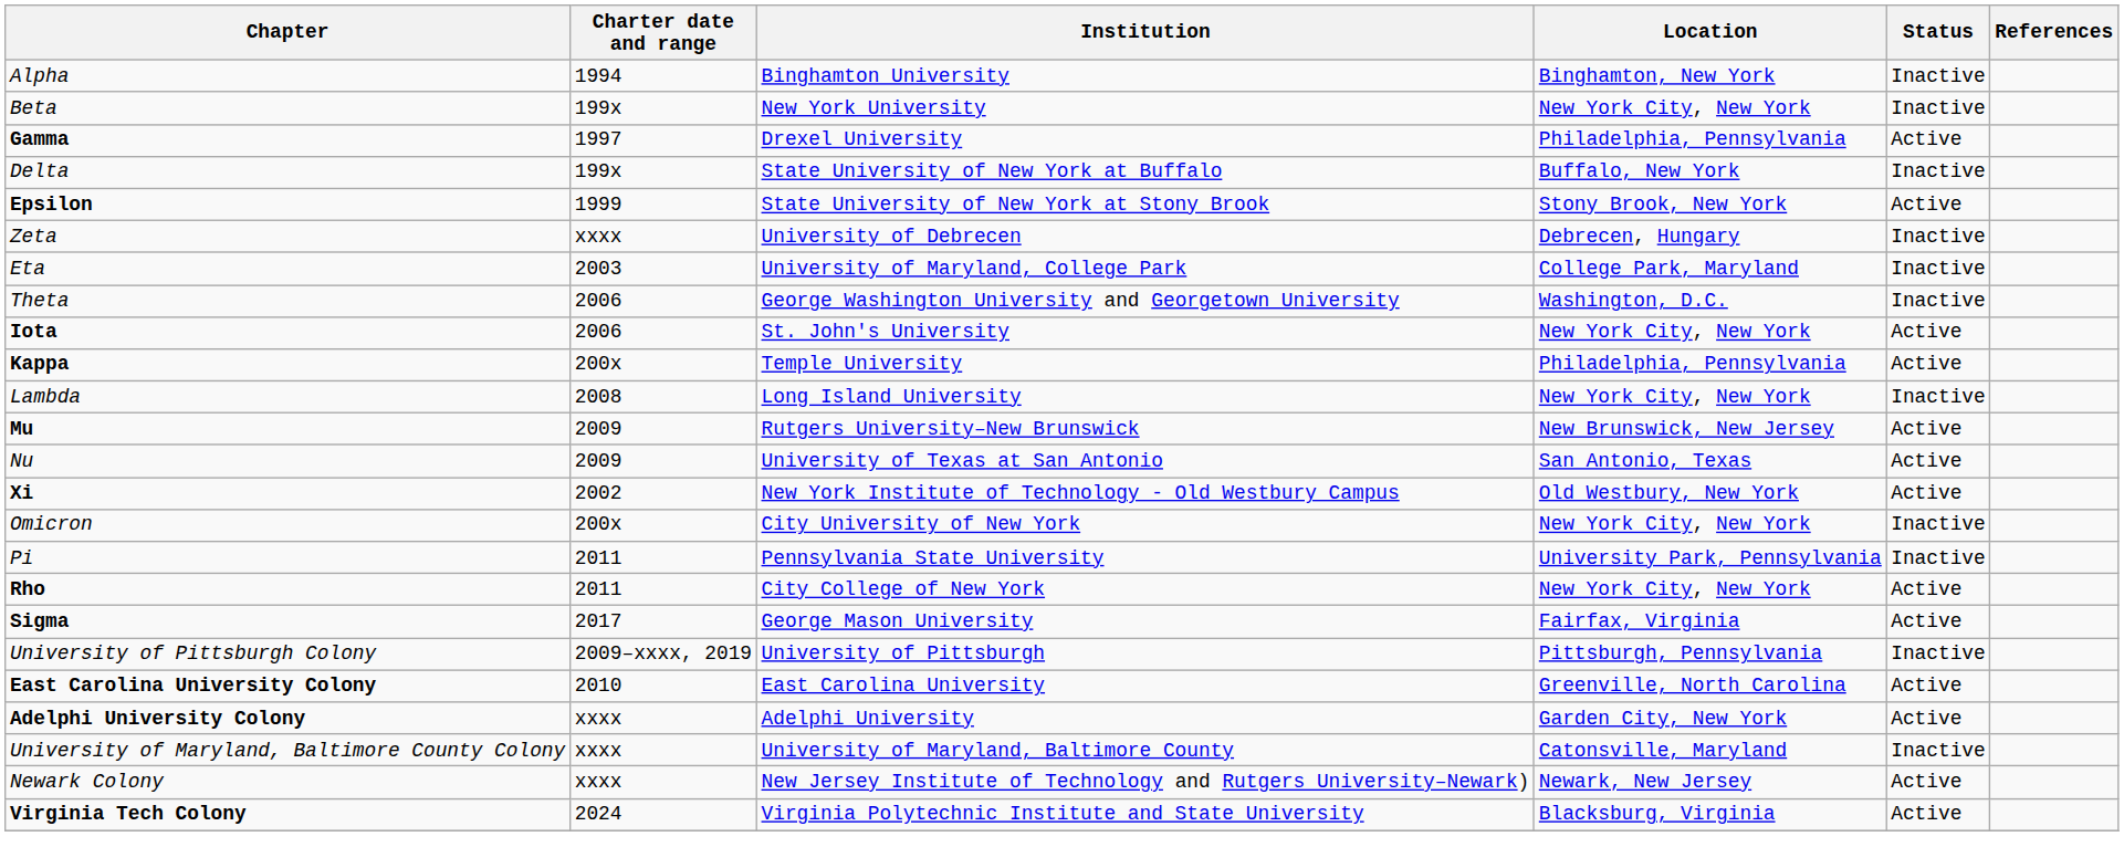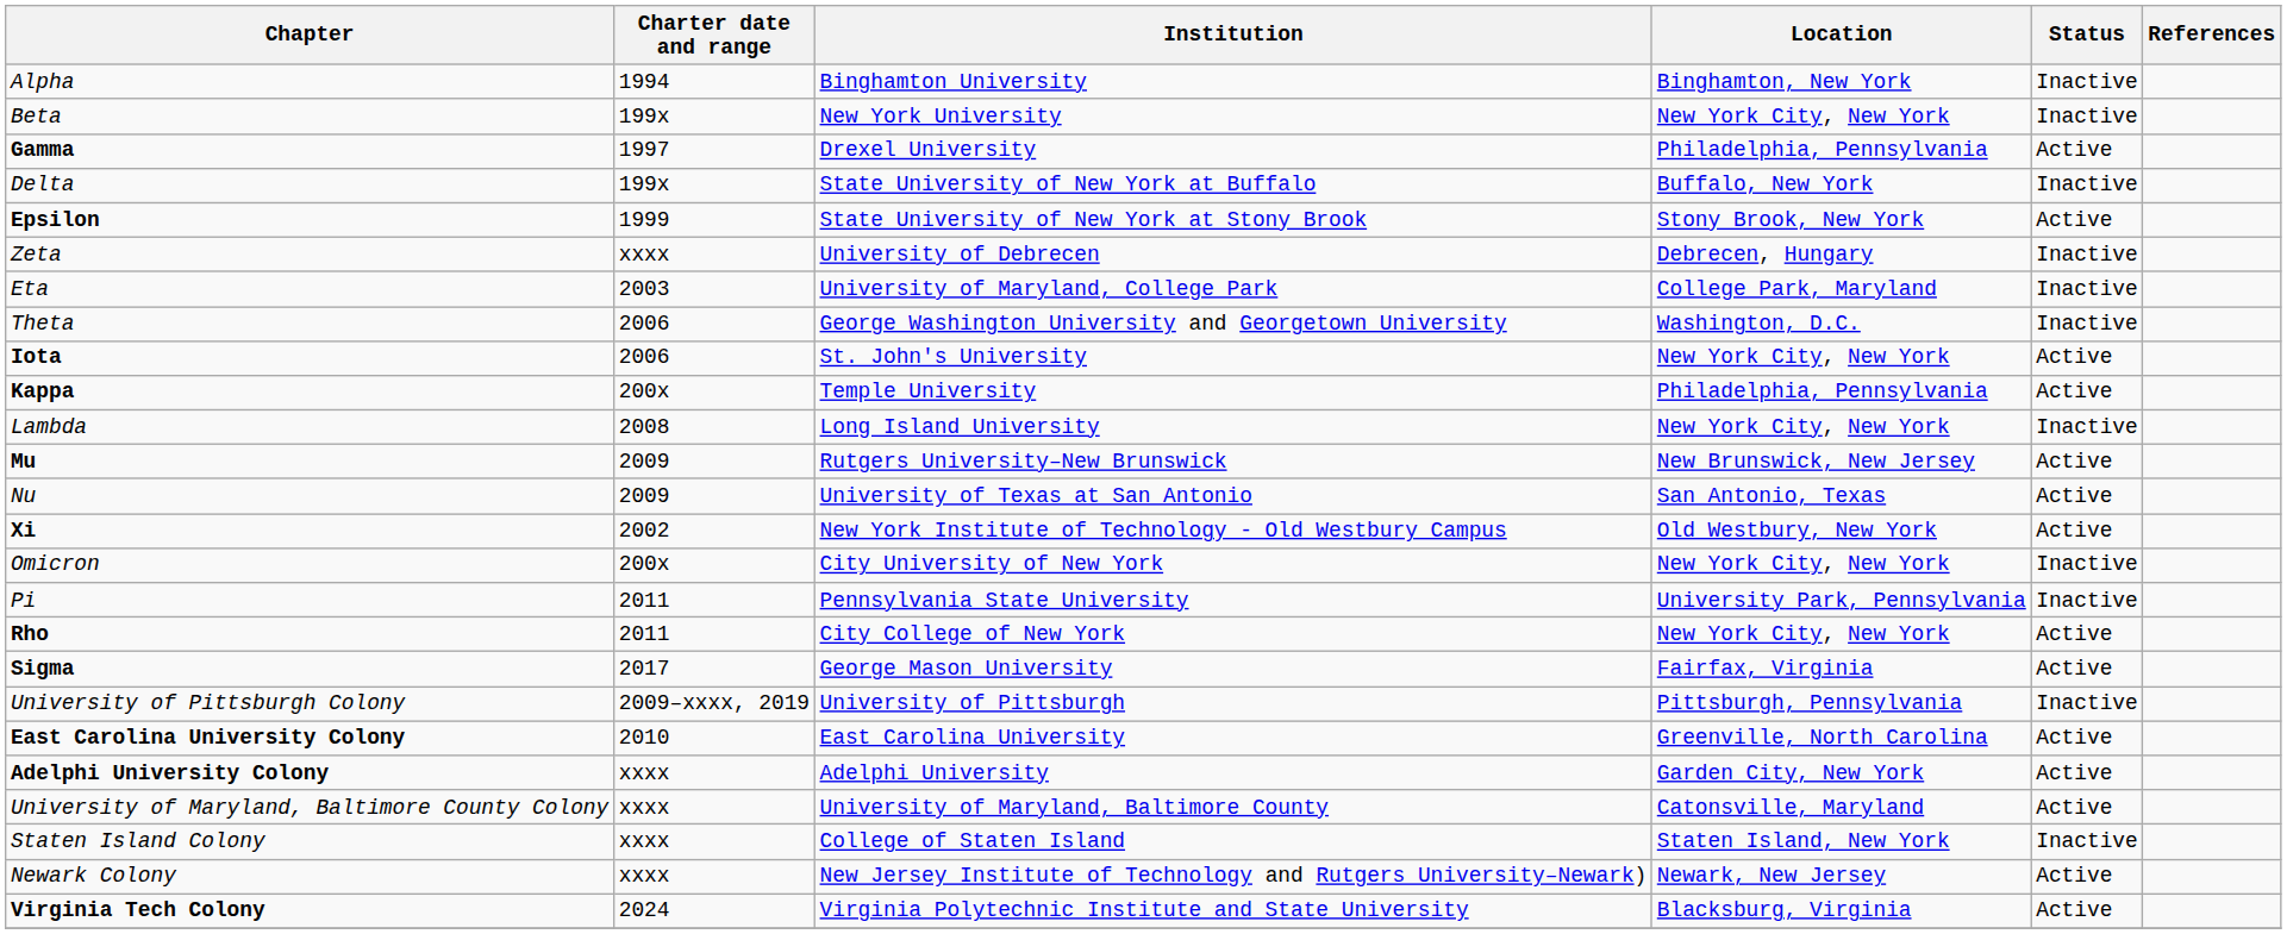 <table class="wikitable sortable">
 <tr>
 <th>Chapter</th>
 <th>Charter date<br>and range</th>
 <th>Institution</th>
 <th>Location</th>
 <th>Status</th>
 <th>References</th>
 </tr>
 <tr>
 <td><em>Alpha</em></td>
 <td>1994</td>
 <td><a href='#'>Binghamton University</a></td>
 <td><a href='#'>Binghamton, New York</a></td>
 <td>Inactive</td>
 <td></td>
 </tr>
 <tr>
 <td><em>Beta</em></td>
 <td>199x</td>
 <td><a href='#'>New York University</a></td>
 <td><a href='#'>New York City</a>, <a href='#'>New York</a></td>
 <td>Inactive</td>
 <td></td>
 </tr>
 <tr>
 <td><strong>Gamma</strong></td>
 <td>1997</td>
 <td><a href='#'>Drexel University</a></td>
 <td><a href='#'>Philadelphia, Pennsylvania</a></td>
 <td>Active</td>
 <td></td>
 </tr>
 <tr>
 <td><em>Delta</em></td>
 <td>199x</td>
 <td><a href='#'>State University of New York at Buffalo</a></td>
 <td><a href='#'>Buffalo, New York</a></td>
 <td>Inactive</td>
 <td></td>
 </tr>
 <tr>
 <td><strong>Epsilon</strong></td>
 <td>1999</td>
 <td><a href='#'>State University of New York at Stony Brook</a></td>
 <td><a href='#'>Stony Brook, New York</a></td>
 <td>Active</td>
 <td></td>
 </tr>
 <tr>
 <td><em>Zeta</em></td>
 <td>xxxx</td>
 <td><a href='#'>University of Debrecen</a></td>
 <td><a href='#'>Debrecen</a>, <a href='#'>Hungary</a></td>
 <td>Inactive</td>
 <td></td>
 </tr>
 <tr>
 <td><em>Eta</em></td>
 <td>2003</td>
 <td><a href='#'>University of Maryland, College Park</a></td>
 <td><a href='#'>College Park, Maryland</a></td>
 <td>Inactive</td>
 <td></td>
 </tr>
 <tr>
 <td><em>Theta</em></td>
 <td>2006</td>
 <td><a href='#'>George Washington University</a> and <a href='#'>Georgetown University</a></td>
 <td><a href='#'>Washington, D.C.</a></td>
 <td>Inactive</td>
 <td></td>
 </tr>
 <tr>
 <td><strong>Iota</strong></td>
 <td>2006</td>
 <td><a href='#'>St. John's University</a></td>
 <td><a href='#'>New York City</a>, <a href='#'>New York</a></td>
 <td>Active</td>
 <td></td>
 </tr>
 <tr>
 <td><strong>Kappa</strong></td>
 <td>200x</td>
 <td><a href='#'>Temple University</a></td>
 <td><a href='#'>Philadelphia, Pennsylvania</a></td>
 <td>Active</td>
 <td></td>
 </tr>
 <tr>
 <td><em>Lambda</em></td>
 <td>2008</td>
 <td><a href='#'>Long Island University</a></td>
 <td><a href='#'>New York City</a>, <a href='#'>New York</a></td>
 <td>Inactive</td>
 <td></td>
 </tr>
 <tr>
 <td><strong>Mu</strong></td>
 <td>2009</td>
 <td><a href='#'>Rutgers University–New Brunswick</a></td>
 <td><a href='#'>New Brunswick, New Jersey</a></td>
 <td>Active</td>
 <td></td>
 </tr>
 <tr>
 <td><em>Nu</em></td>
 <td>2009</td>
 <td><a href='#'>University of Texas at San Antonio</a></td>
 <td><a href='#'>San Antonio, Texas</a></td>
 <td>Active</td>
 <td></td>
 </tr>
 <tr>
 <td><strong>Xi</strong></td>
 <td>2002</td>
 <td><a href='#'>New York Institute of Technology - Old Westbury Campus</a></td>
 <td><a href='#'>Old Westbury, New York</a></td>
 <td>Active</td>
 <td></td>
 </tr>
 <tr>
 <td><em>Omicron</em></td>
 <td>200x</td>
 <td><a href='#'>City University of New York</a></td>
 <td><a href='#'>New York City</a>, <a href='#'>New York</a></td>
 <td>Inactive</td>
 <td></td>
 </tr>
 <tr>
 <td><em>Pi</em></td>
 <td>2011</td>
 <td><a href='#'>Pennsylvania State University</a></td>
 <td><a href='#'>University Park, Pennsylvania</a></td>
 <td>Inactive</td>
 <td></td>
 </tr>
 <tr>
 <td><strong>Rho</strong></td>
 <td>2011</td>
 <td><a href='#'>City College of New York</a></td>
 <td><a href='#'>New York City</a>, <a href='#'>New York</a></td>
 <td>Active</td>
 <td></td>
 </tr>
 <tr>
 <td><strong>Sigma</strong></td>
 <td>2017</td>
 <td><a href='#'>George Mason University</a></td>
 <td><a href='#'>Fairfax, Virginia</a></td>
 <td>Active</td>
 <td></td>
 </tr>
 <tr>
 <td><em>University of Pittsburgh Colony</em></td>
 <td>2009–xxxx, 2019</td>
 <td><a href='#'>University of Pittsburgh</a></td>
 <td><a href='#'>Pittsburgh, Pennsylvania</a></td>
 <td>Inactive</td>
 <td></td>
 </tr>
 <tr>
 <td><strong>East Carolina University Colony</strong></td>
 <td>2010</td>
 <td><a href='#'>East Carolina University</a></td>
 <td><a href='#'>Greenville, North Carolina</a></td>
 <td>Active</td>
 <td></td>
 </tr>
 <tr>
 <td><strong>Adelphi University Colony</strong></td>
 <td>xxxx</td>
 <td><a href='#'>Adelphi University</a></td>
 <td><a href='#'>Garden City, New York</a></td>
 <td>Active</td>
 <td></td>
 </tr>
 <tr>
 <td><em>University of Maryland, Baltimore County Colony</em></td>
 <td>xxxx</td>
 <td><a href='#'>University of Maryland, Baltimore County</a></td>
 <td><a href='#'>Catonsville, Maryland</a></td>
+<td>Active</td>
+<td></td>
+</tr>
+<tr>
+<td><em>Staten Island Colony</em></td>
+<td>xxxx</td>
+<td><a href='#'>College of Staten Island</a></td>
+<td><a href='#'>Staten Island, New York</a></td>
 <td>Inactive</td>
 <td></td>
 </tr>
 <tr>
 <td><em>Newark Colony</em></td>
 <td>xxxx</td>
 <td><a href='#'>New Jersey Institute of Technology</a> and <a href='#'>Rutgers University–Newark</a>)</td>
 <td><a href='#'>Newark, New Jersey</a></td>
 <td>Active</td>
 <td></td>
 </tr>
 <tr>
 <td><strong>Virginia Tech Colony</strong></td>
 <td>2024</td>
 <td><a href='#'>Virginia Polytechnic Institute and State University</a></td>
 <td><a href='#'>Blacksburg, Virginia</a></td>
 <td>Active</td>
 <td></td>
 </tr>
 <tr>
 </tr>
 </table>
